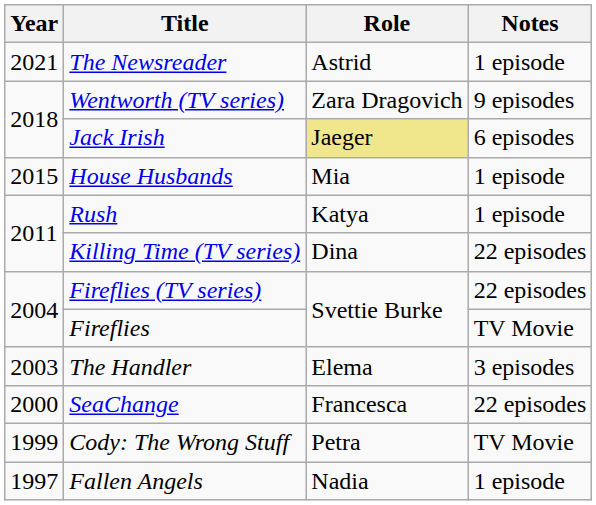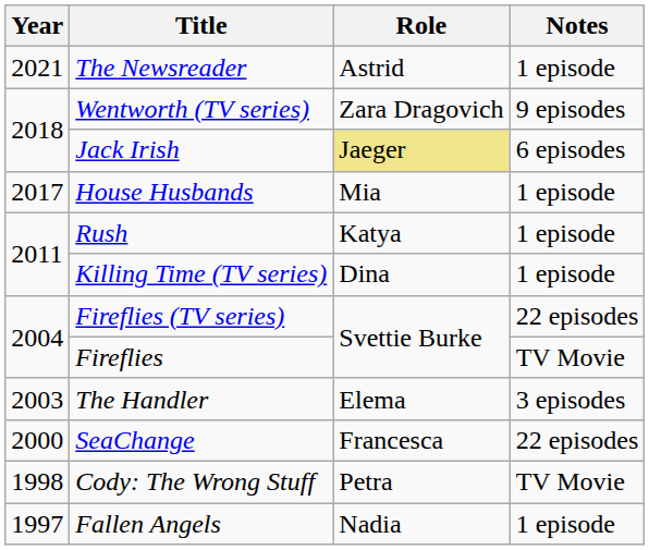 <table class="wikitable sortable">
 <tr>
 <th>Year</th>
 <th>Title</th>
 <th>Role</th>
 <th>Notes</th>
 </tr>
 <tr>
 <td>2021</td>
 <td><em><a href='#'>The Newsreader</a></em></td>
 <td>Astrid</td>
 <td>1 episode</td>
 </tr>
 <tr>
 <td rowspan="2">2018</td>
 <td><em><a href='#'>Wentworth (TV series)</a></em></td>
 <td>Zara Dragovich</td>
 <td>9 episodes</td>
 </tr>
 <tr>
 <td><em><a href='#'>Jack Irish</a></em></td>
 <td style="background: khaki;">Jaeger</td>
 <td>6 episodes</td>
 </tr>
 <tr>
-<td>2015</td>
+<td>2017</td>
 <td><em><a href='#'>House Husbands</a></em></td>
 <td>Mia</td>
 <td>1 episode</td>
 </tr>
 <tr>
 <td rowspan="2">2011</td>
 <td><em><a href='#'>Rush</a></em></td>
 <td>Katya</td>
 <td>1 episode</td>
 </tr>
 <tr>
 <td><em><a href='#'>Killing Time (TV series)</a></em></td>
 <td>Dina</td>
-<td>22 episodes</td>
+<td>1 episode</td>
 </tr>
 <tr>
 <td rowspan="2">2004</td>
 <td><em><a href='#'>Fireflies (TV series)</a></em></td>
 <td rowspan="2">Svettie Burke</td>
 <td>22 episodes</td>
 </tr>
 <tr>
 <td><em>Fireflies</em></td>
 <td>TV Movie</td>
 </tr>
 <tr>
 <td>2003</td>
 <td><em>The Handler</em></td>
 <td>Elema</td>
 <td>3 episodes</td>
 </tr>
 <tr>
 <td>2000</td>
 <td><em><a href='#'>SeaChange</a></em></td>
 <td>Francesca</td>
 <td>22 episodes</td>
 </tr>
 <tr>
-<td>1999</td>
+<td>1998</td>
 <td><em>Cody: The Wrong Stuff</em></td>
 <td>Petra</td>
 <td>TV Movie</td>
 </tr>
 <tr>
 <td>1997</td>
 <td><em>Fallen Angels</em></td>
 <td>Nadia</td>
 <td>1 episode</td>
 </tr>
 </table>
